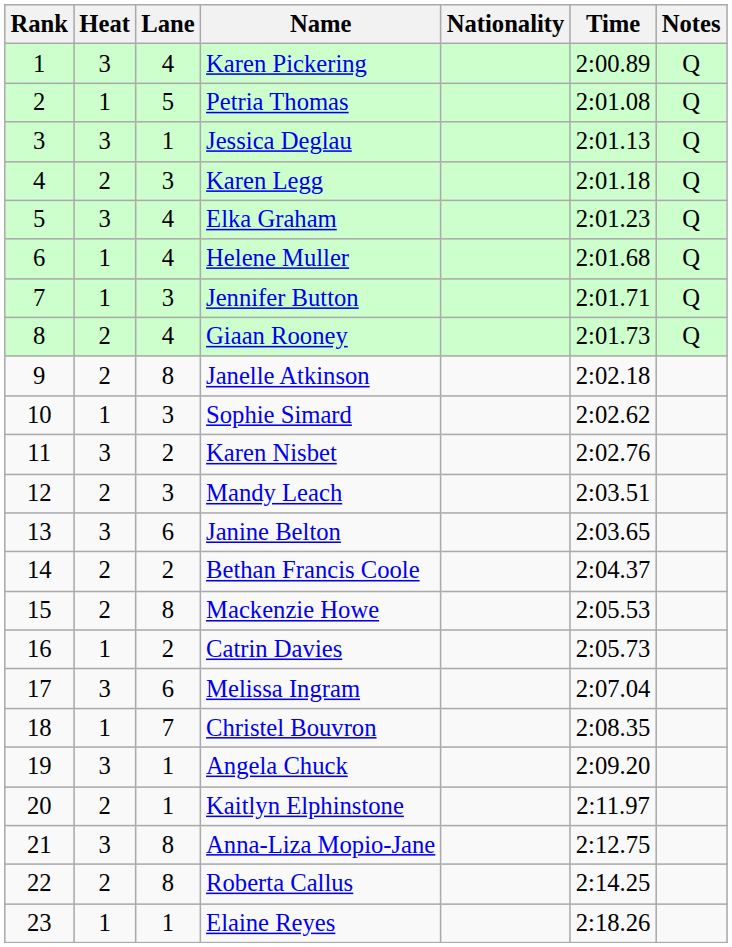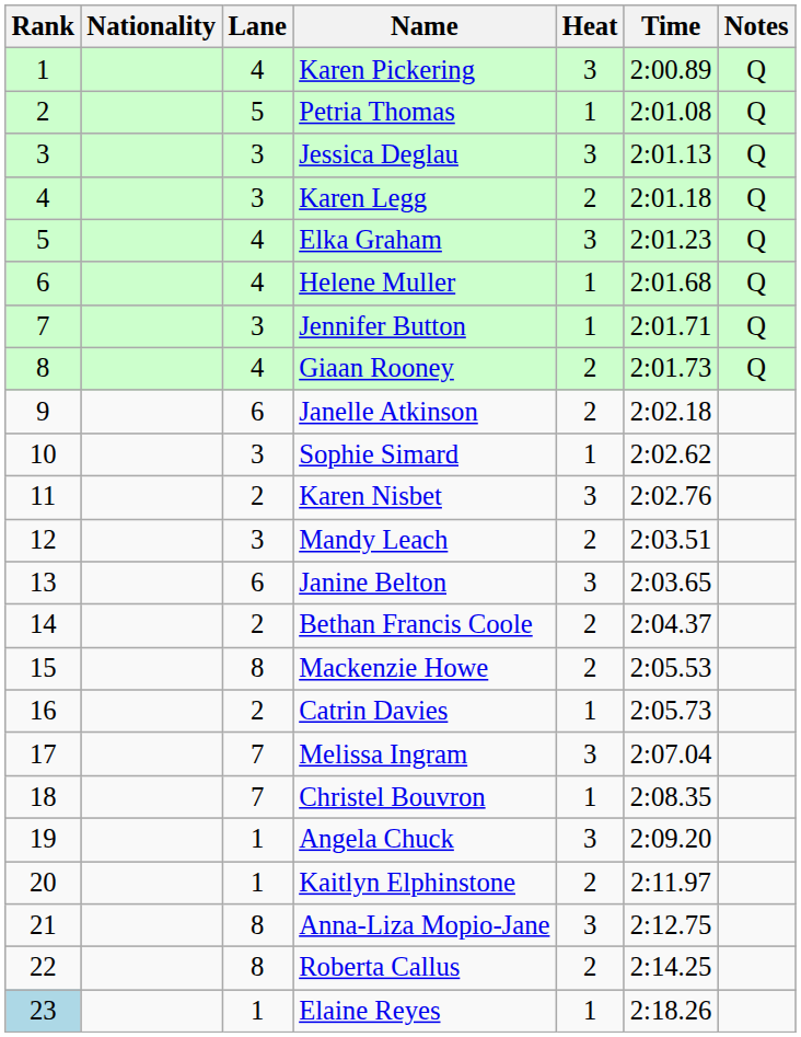 <table class="wikitable sortable" style="text-align:center">
 <tr>
 <th>Rank</th>
-<th>Heat</th>
+<th>Nationality</th>
 <th>Lane</th>
 <th>Name</th>
-<th>Nationality</th>
+<th>Heat</th>
 <th>Time</th>
 <th>Notes</th>
 </tr>
 <tr bgcolor=ccffcc>
 <td>1</td>
-<td>3</td>
+<td align=left></td>
 <td>4</td>
 <td align=left><a href='#'>Karen Pickering</a></td>
-<td align=left></td>
+<td>3</td>
 <td>2:00.89</td>
 <td>Q</td>
 </tr>
 <tr bgcolor=ccffcc>
 <td>2</td>
-<td>1</td>
+<td align=left></td>
 <td>5</td>
 <td align=left><a href='#'>Petria Thomas</a></td>
-<td align=left></td>
+<td>1</td>
 <td>2:01.08</td>
 <td>Q</td>
 </tr>
 <tr bgcolor=ccffcc>
 <td>3</td>
+<td align=left></td>
 <td>3</td>
-<td>1</td>
 <td align=left><a href='#'>Jessica Deglau</a></td>
-<td align=left></td>
+<td>3</td>
 <td>2:01.13</td>
 <td>Q</td>
 </tr>
 <tr bgcolor=ccffcc>
 <td>4</td>
-<td>2</td>
+<td align=left></td>
 <td>3</td>
 <td align=left><a href='#'>Karen Legg</a></td>
-<td align=left></td>
+<td>2</td>
 <td>2:01.18</td>
 <td>Q</td>
 </tr>
 <tr bgcolor=ccffcc>
 <td>5</td>
-<td>3</td>
+<td align=left></td>
 <td>4</td>
 <td align=left><a href='#'>Elka Graham</a></td>
-<td align=left></td>
+<td>3</td>
 <td>2:01.23</td>
 <td>Q</td>
 </tr>
 <tr bgcolor=ccffcc>
 <td>6</td>
-<td>1</td>
+<td align=left></td>
 <td>4</td>
 <td align=left><a href='#'>Helene Muller</a></td>
-<td align=left></td>
+<td>1</td>
 <td>2:01.68</td>
 <td>Q</td>
 </tr>
 <tr bgcolor=ccffcc>
 <td>7</td>
-<td>1</td>
+<td align=left></td>
 <td>3</td>
 <td align=left><a href='#'>Jennifer Button</a></td>
-<td align=left></td>
+<td>1</td>
 <td>2:01.71</td>
 <td>Q</td>
 </tr>
 <tr bgcolor=ccffcc>
 <td>8</td>
-<td>2</td>
+<td align=left></td>
 <td>4</td>
 <td align=left><a href='#'>Giaan Rooney</a></td>
-<td align=left></td>
+<td>2</td>
 <td>2:01.73</td>
 <td>Q</td>
 </tr>
 <tr>
 <td>9</td>
+<td align=left></td>
+<td>6</td>
+<td align=left><a href='#'>Janelle Atkinson</a></td>
 <td>2</td>
-<td>8</td>
-<td align=left><a href='#'>Janelle Atkinson</a></td>
-<td align=left></td>
 <td>2:02.18</td>
 <td></td>
 </tr>
 <tr>
 <td>10</td>
-<td>1</td>
+<td align=left></td>
 <td>3</td>
 <td align=left><a href='#'>Sophie Simard</a></td>
-<td align=left></td>
+<td>1</td>
 <td>2:02.62</td>
 <td></td>
 </tr>
 <tr>
 <td>11</td>
-<td>3</td>
+<td align=left></td>
 <td>2</td>
 <td align=left><a href='#'>Karen Nisbet</a></td>
-<td align=left></td>
+<td>3</td>
 <td>2:02.76</td>
 <td></td>
 </tr>
 <tr>
 <td>12</td>
-<td>2</td>
+<td align=left></td>
 <td>3</td>
 <td align=left><a href='#'>Mandy Leach</a></td>
-<td align=left></td>
+<td>2</td>
 <td>2:03.51</td>
 <td></td>
 </tr>
 <tr>
 <td>13</td>
-<td>3</td>
+<td align=left></td>
 <td>6</td>
 <td align=left><a href='#'>Janine Belton</a></td>
-<td align=left></td>
+<td>3</td>
 <td>2:03.65</td>
 <td></td>
 </tr>
 <tr>
 <td>14</td>
-<td>2</td>
+<td align=left></td>
 <td>2</td>
 <td align=left><a href='#'>Bethan Francis Coole</a></td>
-<td align=left></td>
+<td>2</td>
 <td>2:04.37</td>
 <td></td>
 </tr>
 <tr>
 <td>15</td>
-<td>2</td>
+<td align=left></td>
 <td>8</td>
 <td align=left><a href='#'>Mackenzie Howe</a></td>
-<td align=left></td>
+<td>2</td>
 <td>2:05.53</td>
 <td></td>
 </tr>
 <tr>
 <td>16</td>
-<td>1</td>
+<td align=left></td>
 <td>2</td>
 <td align=left><a href='#'>Catrin Davies</a></td>
-<td align=left></td>
+<td>1</td>
 <td>2:05.73</td>
 <td></td>
 </tr>
 <tr>
 <td>17</td>
+<td align=left></td>
+<td>7</td>
+<td align=left><a href='#'>Melissa Ingram</a></td>
 <td>3</td>
-<td>6</td>
-<td align=left><a href='#'>Melissa Ingram</a></td>
-<td align=left></td>
 <td>2:07.04</td>
 <td></td>
 </tr>
 <tr>
 <td>18</td>
-<td>1</td>
+<td align=left></td>
 <td>7</td>
 <td align=left><a href='#'>Christel Bouvron</a></td>
-<td align=left></td>
+<td>1</td>
 <td>2:08.35</td>
 <td></td>
 </tr>
 <tr>
 <td>19</td>
-<td>3</td>
+<td align=left></td>
 <td>1</td>
 <td align=left><a href='#'>Angela Chuck</a></td>
-<td align=left></td>
+<td>3</td>
 <td>2:09.20</td>
 <td></td>
 </tr>
 <tr>
 <td>20</td>
-<td>2</td>
+<td align=left></td>
 <td>1</td>
 <td align=left><a href='#'>Kaitlyn Elphinstone</a></td>
-<td align=left></td>
+<td>2</td>
 <td>2:11.97</td>
 <td></td>
 </tr>
 <tr>
 <td>21</td>
-<td>3</td>
+<td align=left></td>
 <td>8</td>
 <td align=left><a href='#'>Anna-Liza Mopio-Jane</a></td>
-<td align=left></td>
+<td>3</td>
 <td>2:12.75</td>
 <td></td>
 </tr>
 <tr>
 <td>22</td>
-<td>2</td>
+<td align=left></td>
 <td>8</td>
 <td align=left><a href='#'>Roberta Callus</a></td>
-<td align=left></td>
+<td>2</td>
 <td>2:14.25</td>
 <td></td>
 </tr>
 <tr>
-<td>23</td>
-<td>1</td>
+<td style="background: lightblue;">23</td>
+<td align=left></td>
 <td>1</td>
 <td align=left><a href='#'>Elaine Reyes</a></td>
-<td align=left></td>
+<td>1</td>
 <td>2:18.26</td>
 <td></td>
 </tr>
 </table>
